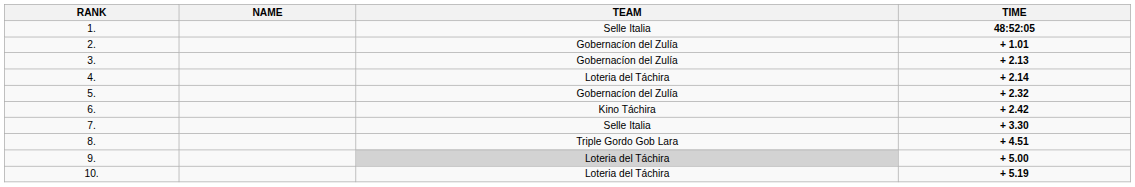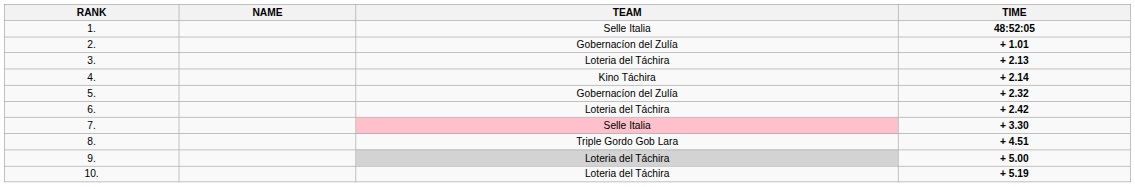 <table class=wikitable style="font-size:90%" width="80%">
 <tr>
 <th>RANK</th>
 <th>NAME</th>
 <th>TEAM</th>
 <th>TIME</th>
 </tr>
 <tr>
 <td align="center">1.</td>
 <td></td>
 <td align="center">Selle Italia</td>
 <td align="center"><strong>48:52:05</strong></td>
 </tr>
 <tr>
 <td align="center">2.</td>
 <td></td>
 <td align="center">Gobernacíon del Zulía</td>
 <td align="center"><strong>+ 1.01</strong></td>
 </tr>
 <tr>
 <td align="center">3.</td>
 <td></td>
-<td align="center">Gobernacíon del Zulía</td>
+<td align="center">Loteria del Táchira</td>
 <td align="center"><strong>+ 2.13</strong></td>
 </tr>
 <tr>
 <td align="center">4.</td>
 <td></td>
-<td align="center">Loteria del Táchira</td>
+<td align="center">Kino Táchira</td>
 <td align="center"><strong>+ 2.14</strong></td>
 </tr>
 <tr>
 <td align="center">5.</td>
 <td></td>
 <td align="center">Gobernacíon del Zulía</td>
 <td align="center"><strong>+ 2.32</strong></td>
 </tr>
 <tr>
 <td align="center">6.</td>
 <td></td>
-<td align="center">Kino Táchira</td>
+<td align="center">Loteria del Táchira</td>
 <td align="center"><strong>+ 2.42</strong></td>
 </tr>
 <tr>
 <td align="center">7.</td>
 <td></td>
-<td align="center">Selle Italia</td>
+<td align="center" style="background: pink;">Selle Italia</td>
 <td align="center"><strong>+ 3.30</strong></td>
 </tr>
 <tr>
 <td align="center">8.</td>
 <td></td>
 <td align="center">Triple Gordo Gob Lara</td>
 <td align="center"><strong>+ 4.51</strong></td>
 </tr>
 <tr>
 <td align="center">9.</td>
 <td></td>
 <td align="center" style="background: lightgrey;">Loteria del Táchira</td>
 <td align="center"><strong>+ 5.00</strong></td>
 </tr>
 <tr>
 <td align="center">10.</td>
 <td></td>
 <td align="center">Loteria del Táchira</td>
 <td align="center"><strong>+ 5.19</strong></td>
 </tr>
 </table>
